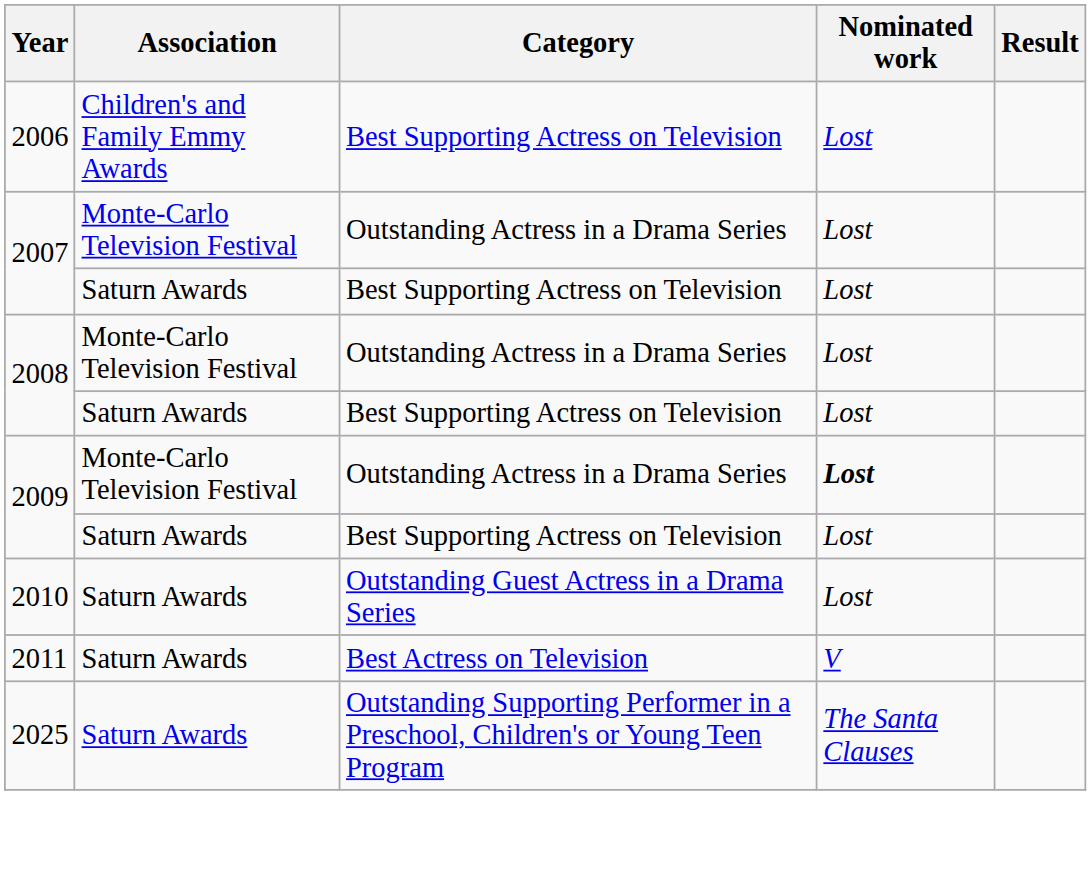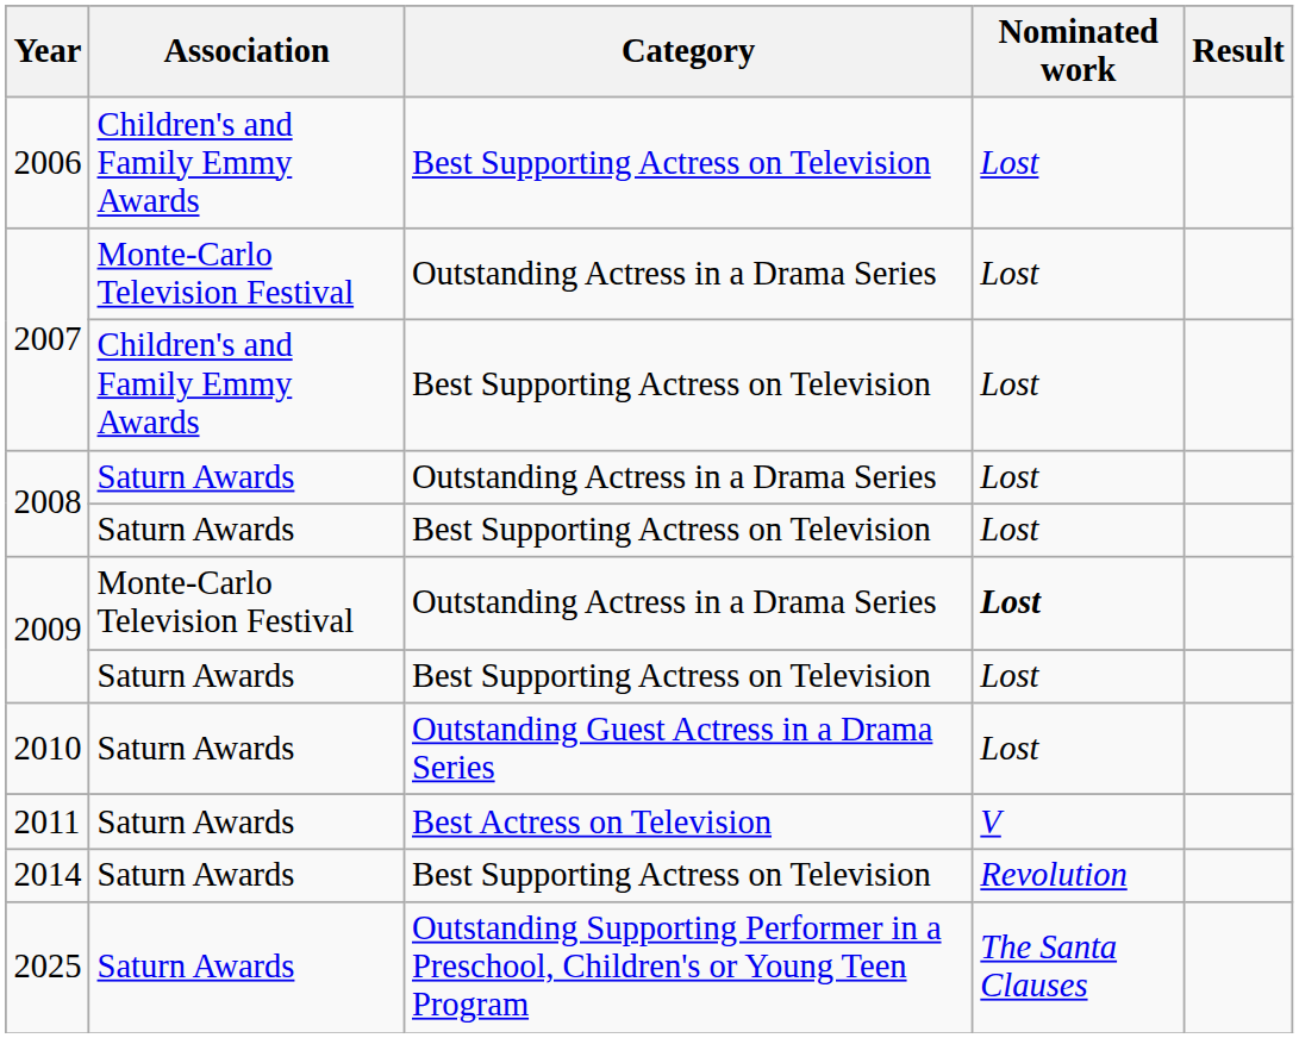 <table class="wikitable sortable">
 <tr>
 <th>Year</th>
 <th>Association</th>
 <th>Category</th>
 <th>Nominated work</th>
 <th>Result</th>
 </tr>
 <tr>
 <td>2006</td>
 <td><a href='#'>Children's and Family Emmy Awards</a></td>
 <td><a href='#'>Best Supporting Actress on Television</a></td>
 <td><em><a href='#'>Lost</a></em></td>
 <td></td>
 </tr>
 <tr>
 <td rowspan="2">2007</td>
 <td><a href='#'>Monte-Carlo Television Festival</a></td>
 <td>Outstanding Actress in a Drama Series</td>
 <td><em>Lost</em></td>
 <td></td>
 </tr>
 <tr>
-<td>Saturn Awards</td>
+<td><a href='#'>Children's and Family Emmy Awards</a></td>
 <td>Best Supporting Actress on Television</td>
 <td><em>Lost</em></td>
 <td></td>
 </tr>
 <tr>
 <td rowspan="2">2008</td>
-<td>Monte-Carlo Television Festival</td>
+<td><a href='#'>Saturn Awards</a></td>
 <td>Outstanding Actress in a Drama Series</td>
 <td><em>Lost</em></td>
 <td></td>
 </tr>
 <tr>
 <td>Saturn Awards</td>
 <td>Best Supporting Actress on Television</td>
 <td><em>Lost</em></td>
 <td></td>
 </tr>
 <tr>
 <td rowspan="2">2009</td>
 <td>Monte-Carlo Television Festival</td>
 <td>Outstanding Actress in a Drama Series</td>
 <td><strong><em>Lost</em></strong></td>
 <td></td>
 </tr>
 <tr>
 <td>Saturn Awards</td>
 <td>Best Supporting Actress on Television</td>
 <td><em>Lost</em></td>
 <td></td>
 </tr>
 <tr>
 <td>2010</td>
 <td>Saturn Awards</td>
 <td><a href='#'>Outstanding Guest Actress in a Drama Series</a></td>
 <td><em>Lost</em></td>
 <td></td>
 </tr>
 <tr>
 <td>2011</td>
 <td>Saturn Awards</td>
 <td><a href='#'>Best Actress on Television</a></td>
 <td><em><a href='#'>V</a></em></td>
 <td></td>
 </tr>
 <tr>
+<td>2014</td>
+<td>Saturn Awards</td>
+<td>Best Supporting Actress on Television</td>
+<td><em><a href='#'>Revolution</a></em></td>
+<td></td>
+</tr>
+<tr>
 <td>2025</td>
 <td><a href='#'>Saturn Awards</a></td>
 <td><a href='#'>Outstanding Supporting Performer in a Preschool, Children's or Young Teen Program</a></td>
 <td><em><a href='#'>The Santa Clauses</a></em></td>
 <td></td>
 </tr>
 </table>
